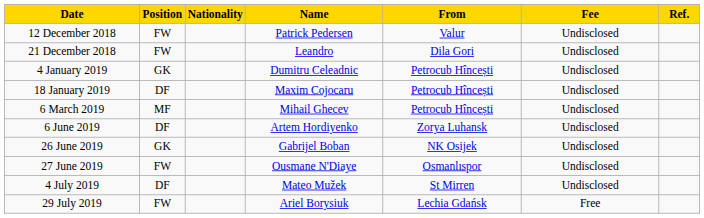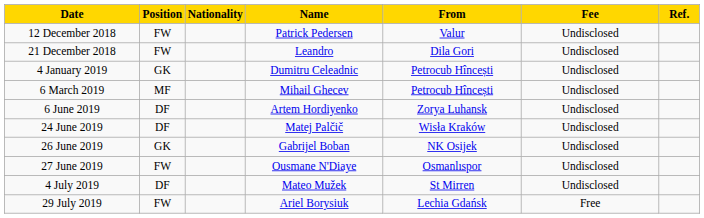 <table class="wikitable"  style="text-align:center; font-size:90%; ">
 <tr>
 <th style="background:gold; color:black; width:200px;">Date</th>
 <th style="background:gold; color:black; width:50px;">Position</th>
 <th style="background:gold; color:black; width:50px;">Nationality</th>
 <th style="background:gold; color:black; width:200px;">Name</th>
 <th style="background:gold; color:black; width:200px;">From</th>
 <th style="background:gold; color:black; width:200px;">Fee</th>
 <th style="background:gold; color:black; width:50px;">Ref.</th>
 </tr>
 <tr>
 <td>12 December 2018</td>
 <td>FW</td>
 <td></td>
 <td><a href='#'>Patrick Pedersen</a></td>
 <td><a href='#'>Valur</a></td>
 <td>Undisclosed</td>
 <td></td>
 </tr>
 <tr>
 <td>21 December 2018</td>
 <td>FW</td>
 <td></td>
 <td><a href='#'>Leandro</a></td>
 <td><a href='#'>Dila Gori</a></td>
 <td>Undisclosed</td>
 <td></td>
 </tr>
 <tr>
 <td>4 January 2019</td>
 <td>GK</td>
 <td></td>
 <td><a href='#'>Dumitru Celeadnic</a></td>
 <td><a href='#'>Petrocub Hîncești</a></td>
 <td>Undisclosed</td>
 <td></td>
 </tr>
 <tr>
-<td>18 January 2019</td>
-<td>DF</td>
-<td></td>
-<td><a href='#'>Maxim Cojocaru</a></td>
-<td><a href='#'>Petrocub Hîncești</a></td>
-<td>Undisclosed</td>
-<td></td>
-</tr>
-<tr>
 <td>6 March 2019</td>
 <td>MF</td>
 <td></td>
 <td><a href='#'>Mihail Ghecev</a></td>
 <td><a href='#'>Petrocub Hîncești</a></td>
 <td>Undisclosed</td>
 <td></td>
 </tr>
 <tr>
 <td>6 June 2019</td>
 <td>DF</td>
 <td></td>
 <td><a href='#'>Artem Hordiyenko</a></td>
 <td><a href='#'>Zorya Luhansk</a></td>
+<td>Undisclosed</td>
+<td></td>
+</tr>
+<tr>
+<td>24 June 2019</td>
+<td>DF</td>
+<td></td>
+<td><a href='#'>Matej Palčič</a></td>
+<td><a href='#'>Wisła Kraków</a></td>
 <td>Undisclosed</td>
 <td></td>
 </tr>
 <tr>
 <td>26 June 2019</td>
 <td>GK</td>
 <td></td>
 <td><a href='#'>Gabrijel Boban</a></td>
 <td><a href='#'>NK Osijek</a></td>
 <td>Undisclosed</td>
 <td></td>
 </tr>
 <tr>
 <td>27 June 2019</td>
 <td>FW</td>
 <td></td>
 <td><a href='#'>Ousmane N'Diaye</a></td>
 <td><a href='#'>Osmanlıspor</a></td>
 <td>Undisclosed</td>
 <td></td>
 </tr>
 <tr>
 <td>4 July 2019</td>
 <td>DF</td>
 <td></td>
 <td><a href='#'>Mateo Mužek</a></td>
 <td><a href='#'>St Mirren</a></td>
 <td>Undisclosed</td>
 <td></td>
 </tr>
 <tr>
 <td>29 July 2019</td>
 <td>FW</td>
 <td></td>
 <td><a href='#'>Ariel Borysiuk</a></td>
 <td><a href='#'>Lechia Gdańsk</a></td>
 <td>Free</td>
 <td></td>
 </tr>
 </table>
